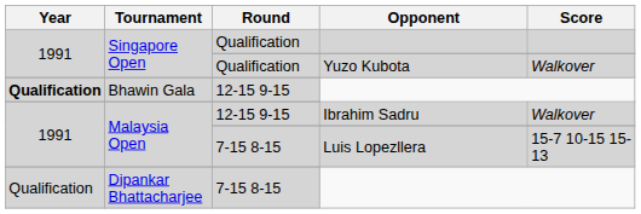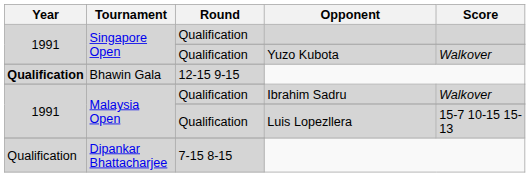 <table class="sortable wikitable" style="font-size: 95%;">
 <tr>
 <th width="50">Year</th>
 <th width="100">Tournament</th>
 <th width="100">Round</th>
 <th width="200">Opponent</th>
 <th width="100">Score</th>
 </tr>
 <tr style="background:#D5D5D5">
 <td align="center" rowspan="3">1991</td>
 <td align="left" rowspan="3"><a href='#'>Singapore Open</a></td>
 <td align="left">Qualification</td>
 <td align="center"></td>
 <td align="left"></td>
 </tr>
 <tr>
 </tr>
 <tr style="background:#D5D5D5">
 <td align="left">Qualification</td>
 <td align="left"> Yuzo Kubota</td>
 <td align="left"><em>Walkover</em></td>
 </tr>
 <tr>
 </tr>
 <tr style="background:#D5D5D5">
 <td align="left"><strong>Qualification</strong></td>
 <td align="left"> Bhawin Gala</td>
 <td align="left">12-15 9-15</td>
 </tr>
 <tr>
 </tr>
 <tr style="background:#D5D5D5">
 <td align="center" rowspan="3">1991</td>
 <td align="left" rowspan="3"><a href='#'>Malaysia Open</a></td>
-<td align="left">12-15 9-15</td>
+<td align="left">Qualification</td>
 <td align="left"> Ibrahim Sadru</td>
 <td align="left"><em>Walkover</em></td>
 </tr>
 <tr>
 </tr>
 <tr style="background:#D5D5D5">
-<td align="left">7-15 8-15</td>
+<td align="left">Qualification</td>
 <td align="left"> Luis Lopezllera</td>
 <td align="left">15-7 10-15 15-13</td>
 </tr>
 <tr>
 </tr>
 <tr style="background:#D5D5D5">
 <td align="left">Qualification</td>
 <td align="left"> <a href='#'>Dipankar Bhattacharjee</a></td>
 <td align="left">7-15 8-15</td>
 </tr>
 </table>
